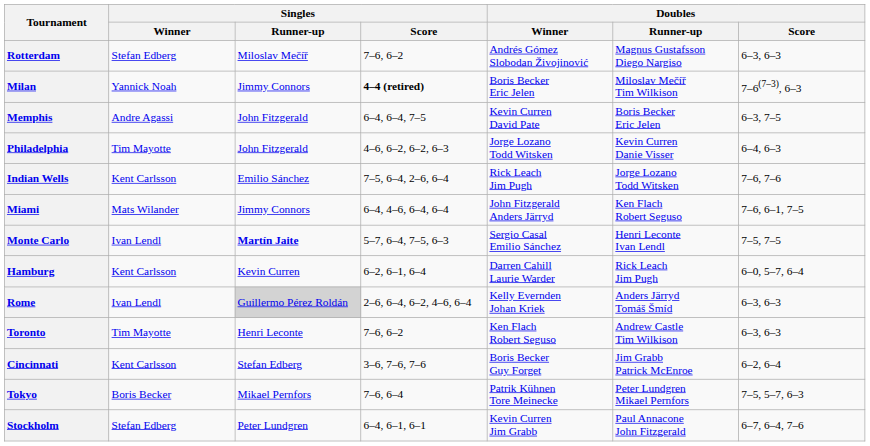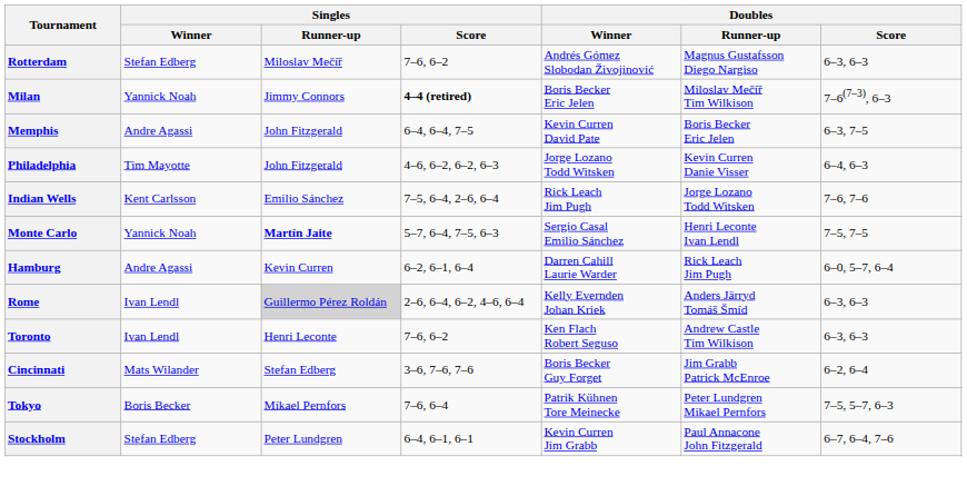 <table class=wikitable>
 <tr>
 <th style="width:140px;" rowspan="2">Tournament</th>
 <th style="width:170px;" colspan="3">Singles</th>
 <th style="width:170px;" colspan="3">Doubles</th>
 </tr>
 <tr>
 <th style="width:170px">Winner</th>
 <th style="width:170px">Runner-up</th>
 <th style="width:170px">Score</th>
 <th style="width:170px">Winner</th>
 <th style="width:170px">Runner-up</th>
 <th style="width:170px">Score</th>
 </tr>
 <tr>
 <th scope="row" style="text-align: left;"><a href='#'>Rotterdam</a></th>
 <td> <a href='#'>Stefan Edberg</a></td>
 <td> <a href='#'>Miloslav Mečíř</a></td>
 <td>7–6, 6–2</td>
 <td> <a href='#'>Andrés Gómez</a> <br>  <a href='#'>Slobodan Živojinović</a></td>
 <td> <a href='#'>Magnus Gustafsson</a> <br>  <a href='#'>Diego Nargiso</a></td>
 <td>6–3, 6–3</td>
 </tr>
 <tr>
 <th scope="row" style="text-align: left;"><a href='#'>Milan</a></th>
 <td> <a href='#'>Yannick Noah</a></td>
 <td> <a href='#'>Jimmy Connors</a></td>
 <td><strong>4–4 (retired)</strong></td>
 <td> <a href='#'>Boris Becker</a> <br>  <a href='#'>Eric Jelen</a></td>
 <td> <a href='#'>Miloslav Mečíř</a> <br>  <a href='#'>Tim Wilkison</a></td>
 <td>7–6<sup>(7–3)</sup>, 6–3</td>
 </tr>
 <tr>
 <th scope="row" style="text-align: left;"><a href='#'>Memphis</a></th>
 <td> <a href='#'>Andre Agassi</a></td>
 <td> <a href='#'>John Fitzgerald</a></td>
 <td>6–4, 6–4, 7–5</td>
 <td> <a href='#'>Kevin Curren</a> <br>  <a href='#'>David Pate</a></td>
 <td> <a href='#'>Boris Becker</a> <br>  <a href='#'>Eric Jelen</a></td>
 <td>6–3, 7–5</td>
 </tr>
 <tr>
 <th scope="row" style="text-align: left;"><a href='#'>Philadelphia</a></th>
 <td> <a href='#'>Tim Mayotte</a></td>
 <td> <a href='#'>John Fitzgerald</a></td>
 <td>4–6, 6–2, 6–2, 6–3</td>
 <td> <a href='#'>Jorge Lozano</a> <br>  <a href='#'>Todd Witsken</a></td>
 <td> <a href='#'>Kevin Curren</a> <br>  <a href='#'>Danie Visser</a></td>
 <td>6–4, 6–3</td>
 </tr>
 <tr>
 <th scope="row" style="text-align: left;"><a href='#'>Indian Wells</a></th>
 <td> <a href='#'>Kent Carlsson</a></td>
 <td> <a href='#'>Emilio Sánchez</a></td>
 <td>7–5, 6–4, 2–6, 6–4</td>
 <td> <a href='#'>Rick Leach</a> <br>   <a href='#'>Jim Pugh</a></td>
 <td> <a href='#'>Jorge Lozano</a> <br>  <a href='#'>Todd Witsken</a></td>
 <td>7–6, 7–6</td>
 </tr>
 <tr>
-<th scope="row" style="text-align: left;"><a href='#'>Miami</a></th>
-<td> <a href='#'>Mats Wilander</a></td>
-<td> <a href='#'>Jimmy Connors</a></td>
-<td>6–4, 4–6, 6–4, 6–4</td>
-<td> <a href='#'>John Fitzgerald</a> <br>  <a href='#'>Anders Järryd</a></td>
-<td> <a href='#'>Ken Flach</a> <br>  <a href='#'>Robert Seguso</a></td>
-<td>7–6, 6–1, 7–5</td>
-</tr>
-<tr>
 <th scope="row" style="text-align: left;"><a href='#'>Monte Carlo</a></th>
-<td> <a href='#'>Ivan Lendl</a></td>
+<td> <a href='#'>Yannick Noah</a></td>
 <td><strong> <a href='#'>Martín Jaite</a></strong></td>
 <td>5–7, 6–4, 7–5, 6–3</td>
 <td> <a href='#'>Sergio Casal</a> <br>  <a href='#'>Emilio Sánchez</a></td>
 <td> <a href='#'>Henri Leconte</a> <br>   <a href='#'>Ivan Lendl</a></td>
 <td>7–5, 7–5</td>
 </tr>
 <tr>
 <th scope="row" style="text-align: left;"><a href='#'>Hamburg</a></th>
-<td> <a href='#'>Kent Carlsson</a></td>
+<td> <a href='#'>Andre Agassi</a></td>
 <td> <a href='#'>Kevin Curren</a></td>
 <td>6–2, 6–1, 6–4</td>
 <td> <a href='#'>Darren Cahill</a> <br>  <a href='#'>Laurie Warder</a></td>
 <td> <a href='#'>Rick Leach</a> <br>  <a href='#'>Jim Pugh</a></td>
 <td>6–0, 5–7, 6–4</td>
 </tr>
 <tr>
 <th scope="row" style="text-align: left;"><a href='#'>Rome</a></th>
 <td> <a href='#'>Ivan Lendl</a></td>
 <td style="background: lightgrey;"> <a href='#'>Guillermo Pérez Roldán</a></td>
 <td>2–6, 6–4, 6–2, 4–6, 6–4</td>
 <td> <a href='#'>Kelly Evernden</a> <br>  <a href='#'>Johan Kriek</a></td>
 <td> <a href='#'>Anders Järryd</a> <br>  <a href='#'>Tomáš Šmíd</a></td>
 <td>6–3, 6–3</td>
 </tr>
 <tr>
 <th scope="row" style="text-align: left;"><a href='#'>Toronto</a></th>
-<td> <a href='#'>Tim Mayotte</a></td>
+<td> <a href='#'>Ivan Lendl</a></td>
 <td> <a href='#'>Henri Leconte</a></td>
 <td>7–6, 6–2</td>
 <td> <a href='#'>Ken Flach</a> <br>  <a href='#'>Robert Seguso</a></td>
 <td> <a href='#'>Andrew Castle</a> <br>  <a href='#'>Tim Wilkison</a></td>
 <td>6–3, 6–3</td>
 </tr>
 <tr>
 <th scope="row" style="text-align: left;"><a href='#'>Cincinnati</a></th>
-<td> <a href='#'>Kent Carlsson</a></td>
+<td> <a href='#'>Mats Wilander</a></td>
 <td> <a href='#'>Stefan Edberg</a></td>
 <td>3–6, 7–6, 7–6</td>
 <td> <a href='#'>Boris Becker</a> <br>  <a href='#'>Guy Forget</a></td>
 <td> <a href='#'>Jim Grabb</a> <br>  <a href='#'>Patrick McEnroe</a></td>
 <td>6–2, 6–4</td>
 </tr>
 <tr>
 <th scope="row" style="text-align: left;"><a href='#'>Tokyo</a></th>
 <td> <a href='#'>Boris Becker</a></td>
 <td> <a href='#'>Mikael Pernfors</a></td>
 <td>7–6, 6–4</td>
 <td> <a href='#'>Patrik Kühnen</a> <br>  <a href='#'>Tore Meinecke</a></td>
 <td> <a href='#'>Peter Lundgren</a> <br>  <a href='#'>Mikael Pernfors</a></td>
 <td>7–5, 5–7, 6–3</td>
 </tr>
 <tr>
 <th scope="row" style="text-align: left;"><a href='#'>Stockholm</a></th>
 <td> <a href='#'>Stefan Edberg</a></td>
 <td> <a href='#'>Peter Lundgren</a></td>
 <td>6–4, 6–1, 6–1</td>
 <td> <a href='#'>Kevin Curren</a> <br>  <a href='#'>Jim Grabb</a></td>
 <td> <a href='#'>Paul Annacone</a> <br>  <a href='#'>John Fitzgerald</a></td>
 <td>6–7, 6–4, 7–6</td>
 </tr>
 </table>
